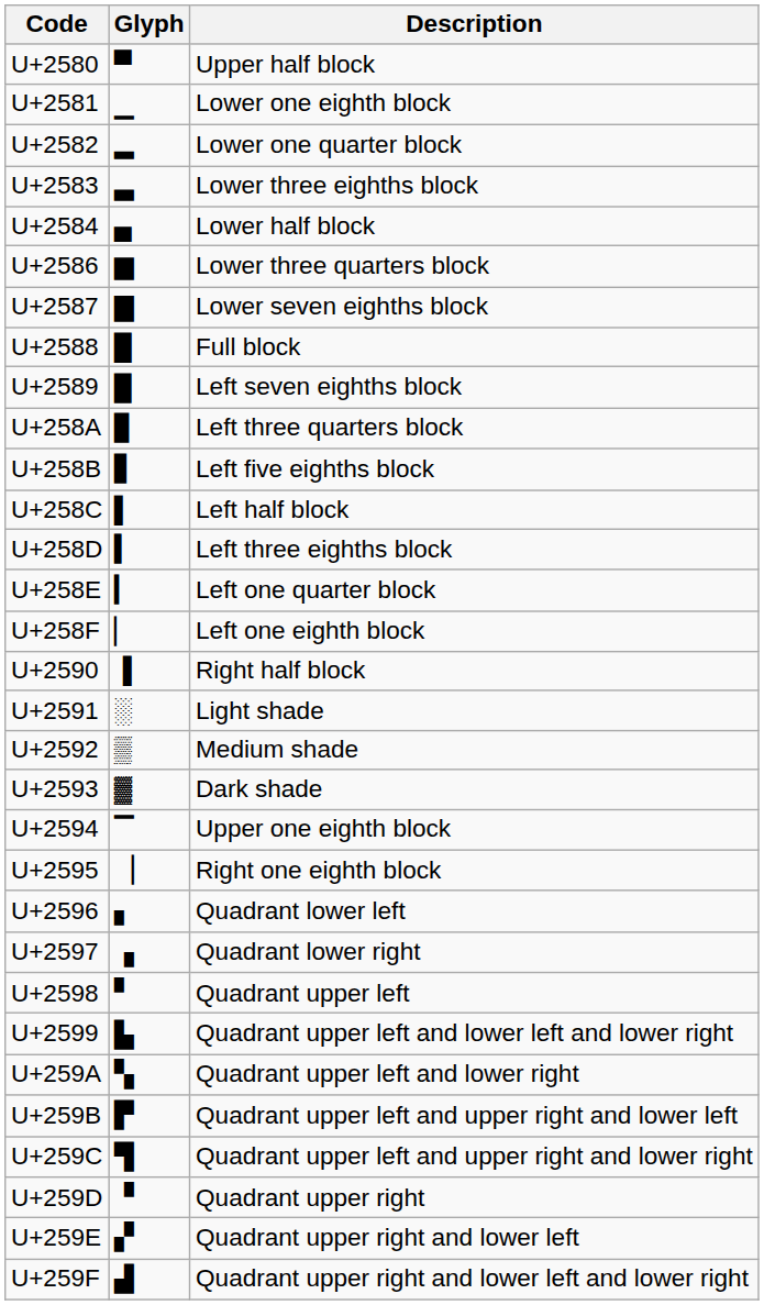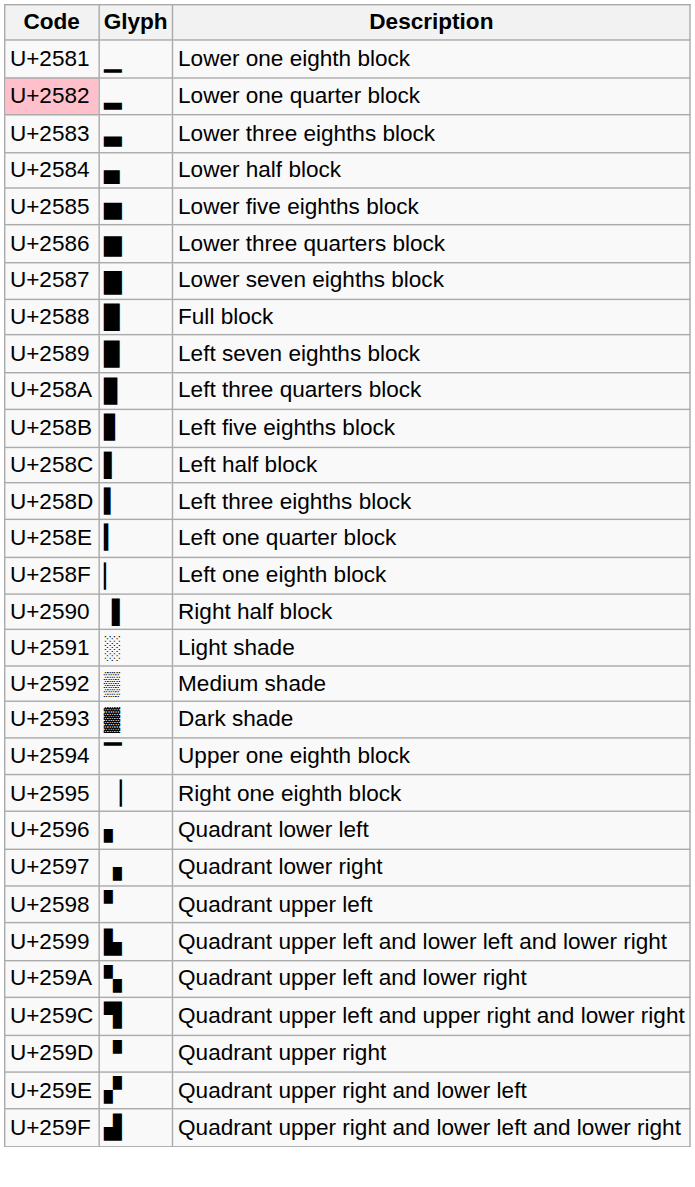 <table class="wikitable sortable collapsible" id="Table_Block_Elements">
 <tr>
 <th>Code</th>
 <th>Glyph</th>
 <th>Description</th>
 </tr>
 <tr>
-<td>U+2580</td>
-<td>▀</td>
-<td>Upper half block</td>
-</tr>
-<tr>
 <td>U+2581</td>
 <td>▁</td>
 <td>Lower one eighth block</td>
 </tr>
 <tr>
-<td>U+2582</td>
+<td style="background: pink;">U+2582</td>
 <td>▂</td>
 <td>Lower one quarter block</td>
 </tr>
 <tr>
 <td>U+2583</td>
 <td>▃</td>
 <td>Lower three eighths block</td>
 </tr>
 <tr>
 <td>U+2584</td>
 <td>▄</td>
 <td>Lower half block</td>
+</tr>
+<tr>
+<td>U+2585</td>
+<td>▅</td>
+<td>Lower five eighths block</td>
 </tr>
 <tr>
 <td>U+2586</td>
 <td>▆</td>
 <td>Lower three quarters block</td>
 </tr>
 <tr>
 <td>U+2587</td>
 <td>▇</td>
 <td>Lower seven eighths block</td>
 </tr>
 <tr>
 <td>U+2588</td>
 <td>█</td>
 <td>Full block</td>
 </tr>
 <tr>
 <td>U+2589</td>
 <td>▉</td>
 <td>Left seven eighths block</td>
 </tr>
 <tr>
 <td>U+258A</td>
 <td>▊</td>
 <td>Left three quarters block</td>
 </tr>
 <tr>
 <td>U+258B</td>
 <td>▋</td>
 <td>Left five eighths block</td>
 </tr>
 <tr>
 <td>U+258C</td>
 <td>▌</td>
 <td>Left half block</td>
 </tr>
 <tr>
 <td>U+258D</td>
 <td>▍</td>
 <td>Left three eighths block</td>
 </tr>
 <tr>
 <td>U+258E</td>
 <td>▎</td>
 <td>Left one quarter block</td>
 </tr>
 <tr>
 <td>U+258F</td>
 <td>▏</td>
 <td>Left one eighth block</td>
 </tr>
 <tr>
 <td>U+2590</td>
 <td>▐</td>
 <td>Right half block</td>
 </tr>
 <tr>
 <td>U+2591</td>
 <td>░</td>
 <td>Light shade</td>
 </tr>
 <tr>
 <td>U+2592</td>
 <td>▒</td>
 <td>Medium shade</td>
 </tr>
 <tr>
 <td>U+2593</td>
 <td>▓</td>
 <td>Dark shade</td>
 </tr>
 <tr>
 <td>U+2594</td>
 <td>▔</td>
 <td>Upper one eighth block</td>
 </tr>
 <tr>
 <td>U+2595</td>
 <td>▕</td>
 <td>Right one eighth block</td>
 </tr>
 <tr>
 <td>U+2596</td>
 <td>▖</td>
 <td>Quadrant lower left</td>
 </tr>
 <tr>
 <td>U+2597</td>
 <td>▗</td>
 <td>Quadrant lower right</td>
 </tr>
 <tr>
 <td>U+2598</td>
 <td>▘</td>
 <td>Quadrant upper left</td>
 </tr>
 <tr>
 <td>U+2599</td>
 <td>▙</td>
 <td>Quadrant upper left and lower left and lower right</td>
 </tr>
 <tr>
 <td>U+259A</td>
 <td>▚</td>
 <td>Quadrant upper left and lower right</td>
 </tr>
 <tr>
-<td>U+259B</td>
-<td>▛</td>
-<td>Quadrant upper left and upper right and lower left</td>
-</tr>
-<tr>
 <td>U+259C</td>
 <td>▜</td>
 <td>Quadrant upper left and upper right and lower right</td>
 </tr>
 <tr>
 <td>U+259D</td>
 <td>▝</td>
 <td>Quadrant upper right</td>
 </tr>
 <tr>
 <td>U+259E</td>
 <td>▞</td>
 <td>Quadrant upper right and lower left</td>
 </tr>
 <tr>
 <td>U+259F</td>
 <td>▟</td>
 <td>Quadrant upper right and lower left and lower right</td>
 </tr>
 </table>
